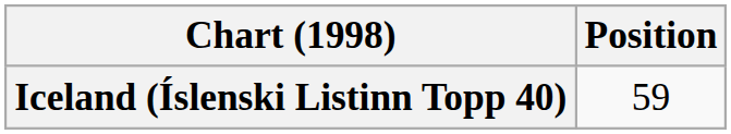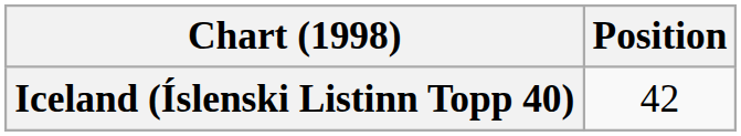 <table class="wikitable plainrowheaders" style="text-align:center">
 <tr>
 <th>Chart (1998)</th>
 <th>Position</th>
 </tr>
 <tr>
 <th scope="row">Iceland (Íslenski Listinn Topp 40)</th>
-<td>59</td>
+<td>42</td>
 </tr>
 </table>
